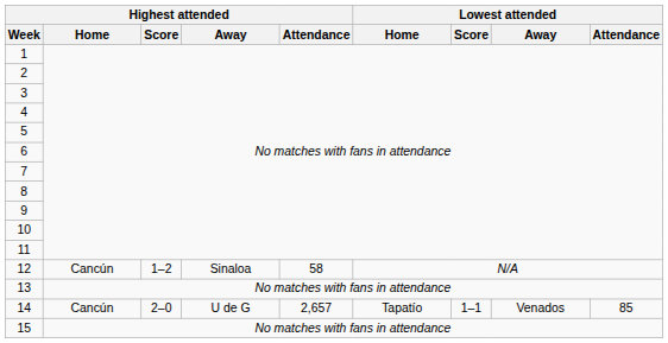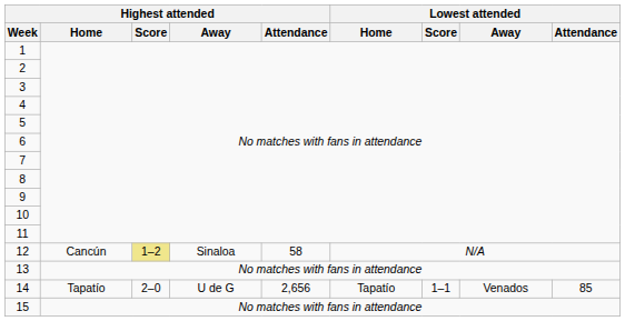 <table class="wikitable" style="text-align:center">
 <tr>
 <th colspan=5>Highest attended</th>
 <th colspan=4>Lowest attended</th>
 </tr>
 <tr>
 <th>Week</th>
 <th class="unsortable" width=120>Home</th>
 <th>Score</th>
 <th class="unsortable" width=120>Away</th>
 <th>Attendance</th>
 <th class="unsortable" width=120>Home</th>
 <th>Score</th>
 <th class="unsortable" width=120>Away</th>
 <th>Attendance</th>
 </tr>
 <tr>
 <td>1</td>
 <td colspan="8" rowspan="11"><em>No matches with fans in attendance</em></td>
 </tr>
 <tr>
 <td>2</td>
 </tr>
 <tr>
 <td>3</td>
 </tr>
 <tr>
 <td>4</td>
 </tr>
 <tr>
 <td>5</td>
 </tr>
 <tr>
 <td>6</td>
 </tr>
 <tr>
 <td>7</td>
 </tr>
 <tr>
 <td>8</td>
 </tr>
 <tr>
 <td>9</td>
 </tr>
 <tr>
 <td>10</td>
 </tr>
 <tr>
 <td>11</td>
 </tr>
 <tr>
 <td>12</td>
 <td>Cancún</td>
-<td>1–2</td>
+<td style="background: khaki;">1–2</td>
 <td>Sinaloa</td>
 <td>58</td>
 <td colspan="4"><em>N/A</em></td>
 </tr>
 <tr>
 <td>13</td>
 <td colspan="8"><em>No matches with fans in attendance</em></td>
 </tr>
 <tr>
 <td>14</td>
-<td>Cancún</td>
+<td>Tapatío</td>
 <td>2–0</td>
 <td>U de G</td>
-<td>2,657</td>
+<td>2,656</td>
 <td>Tapatío</td>
 <td>1–1</td>
 <td>Venados</td>
 <td>85</td>
 </tr>
 <tr>
 <td>15</td>
 <td colspan="8"><em>No matches with fans in attendance</em></td>
 </tr>
 </table>
